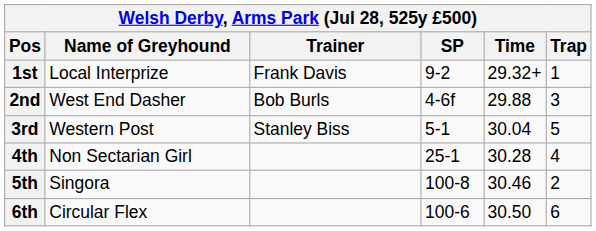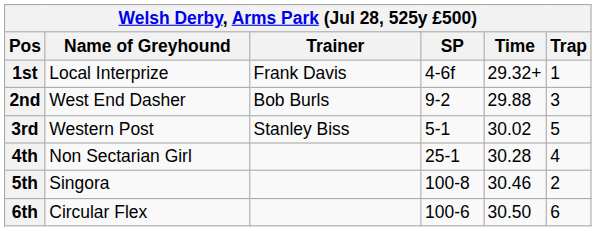 <table class="wikitable">
 <tr>
 <th colspan="6"><a href='#'>Welsh Derby</a>, <a href='#'>Arms Park</a> (Jul 28, 525y £500)</th>
 </tr>
 <tr>
 <th width=30>Pos</th>
 <th width=180>Name of Greyhound</th>
 <th width=150>Trainer</th>
 <th width=50>SP</th>
 <th width=50>Time</th>
 <th width=30>Trap</th>
 </tr>
 <tr>
 <th>1st</th>
 <td>Local Interprize</td>
 <td>Frank Davis</td>
-<td>9-2</td>
+<td>4-6f</td>
 <td>29.32+</td>
 <td>1</td>
 </tr>
 <tr>
 <th>2nd</th>
 <td>West End Dasher</td>
 <td>Bob Burls</td>
-<td>4-6f</td>
+<td>9-2</td>
 <td>29.88</td>
 <td>3</td>
 </tr>
 <tr>
 <th>3rd</th>
 <td>Western Post</td>
 <td>Stanley Biss</td>
 <td>5-1</td>
-<td>30.04</td>
+<td>30.02</td>
 <td>5</td>
 </tr>
 <tr>
 <th>4th</th>
 <td>Non Sectarian Girl</td>
 <td></td>
 <td>25-1</td>
 <td>30.28</td>
 <td>4</td>
 </tr>
 <tr>
 <th>5th</th>
 <td>Singora</td>
 <td></td>
 <td>100-8</td>
 <td>30.46</td>
 <td>2</td>
 </tr>
 <tr>
 <th>6th</th>
 <td>Circular Flex</td>
 <td></td>
 <td>100-6</td>
 <td>30.50</td>
 <td>6</td>
 </tr>
 </table>
